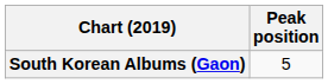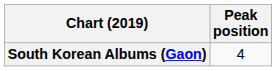 <table class="wikitable plainrowheaders" style="text-align:center">
 <tr>
 <th>Chart (2019)</th>
 <th>Peak<br>position</th>
 </tr>
 <tr>
 <th scope="row">South Korean Albums (<a href='#'>Gaon</a>)</th>
-<td>5</td>
+<td>4</td>
 </tr>
 </table>
